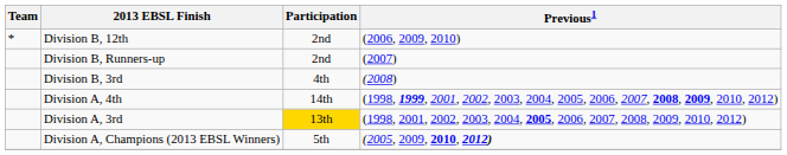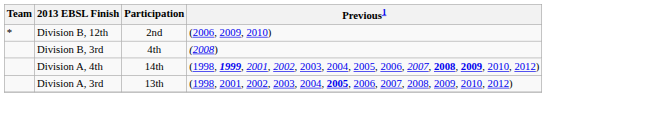 <table class="wikitable">
 <tr>
 <th>Team</th>
 <th>2013 EBSL Finish</th>
 <th>Participation</th>
 <th>Previous<sup><strong><a href='#'>1</a></strong></sup></th>
 </tr>
 <tr>
 <td>*</td>
 <td>Division B, 12th</td>
 <td align=center>2nd</td>
 <td>(<a href='#'>2006</a>, <a href='#'>2009</a>, <a href='#'>2010</a>)</td>
-</tr>
-<tr>
-<td></td>
-<td>Division B, Runners-up</td>
-<td align=center>2nd</td>
-<td>(<a href='#'>2007</a>)</td>
 </tr>
 <tr>
 <td></td>
 <td>Division B, 3rd</td>
 <td align=center>4th</td>
 <td><em>(<a href='#'>2008</a></em>)</td>
 </tr>
 <tr>
 <td></td>
 <td>Division A, 4th</td>
 <td align=center>14th</td>
 <td>(<a href='#'>1998</a>, <strong><em><a href='#'>1999</a></em></strong>, <em><a href='#'>2001</a></em>, <em><a href='#'>2002</a></em>, <a href='#'>2003</a>, <a href='#'>2004</a>, <a href='#'>2005</a>, <a href='#'>2006</a>, <em><a href='#'>2007</a></em>, <strong><a href='#'>2008</a></strong>, <strong><a href='#'>2009</a></strong>, <a href='#'>2010</a>, <a href='#'>2012</a>)</td>
 </tr>
 <tr>
 <td></td>
 <td>Division A, 3rd</td>
-<td align=center style="background: gold;">13th</td>
+<td align=center>13th</td>
 <td>(<a href='#'>1998</a>, <a href='#'>2001</a>, <a href='#'>2002</a>, <a href='#'>2003</a>, <a href='#'>2004</a>, <strong><a href='#'>2005</a></strong>, <a href='#'>2006</a>, <a href='#'>2007</a>, <a href='#'>2008</a>, <a href='#'>2009</a>, <a href='#'>2010</a>, <a href='#'>2012</a>)</td>
-</tr>
-<tr>
-<td></td>
-<td>Division A, Champions (2013 EBSL Winners)</td>
-<td align=center>5th</td>
-<td><em>(<a href='#'>2005</a></em>, <a href='#'>2009</a>, <strong><a href='#'>2010</a></strong>, <strong><em><a href='#'>2012</a>)</em></strong></td>
 </tr>
 <tr>
 </tr>
 </table>
